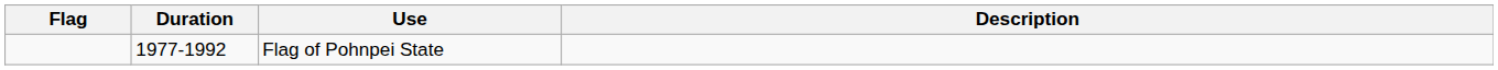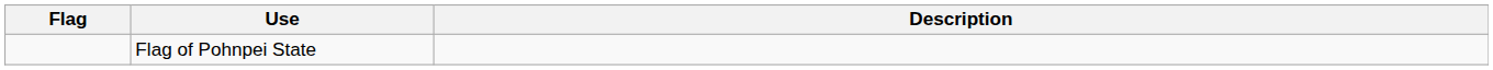 <table class="wikitable" width="100%">
 <tr>
 <th style="width:100px;">Flag</th>
-<th style="width:100px;">Duration</th>
 <th style="width:250px;">Use</th>
 <th style="min-width:250px">Description</th>
 </tr>
 <tr>
 <td></td>
-<td>1977-1992</td>
 <td>Flag of Pohnpei State</td>
 <td></td>
 </tr>
 </table>
